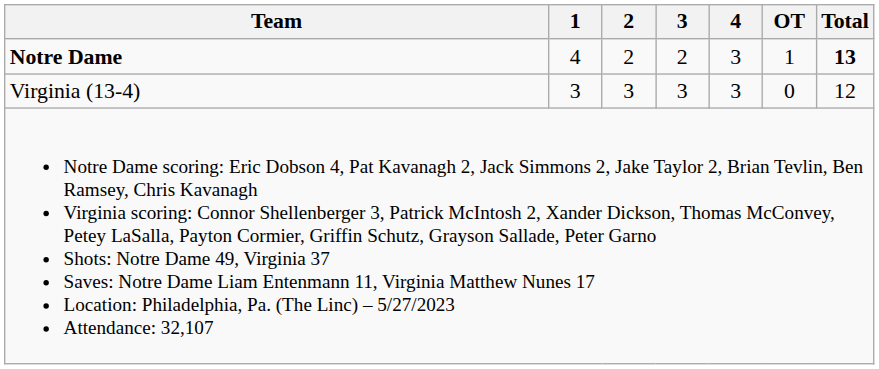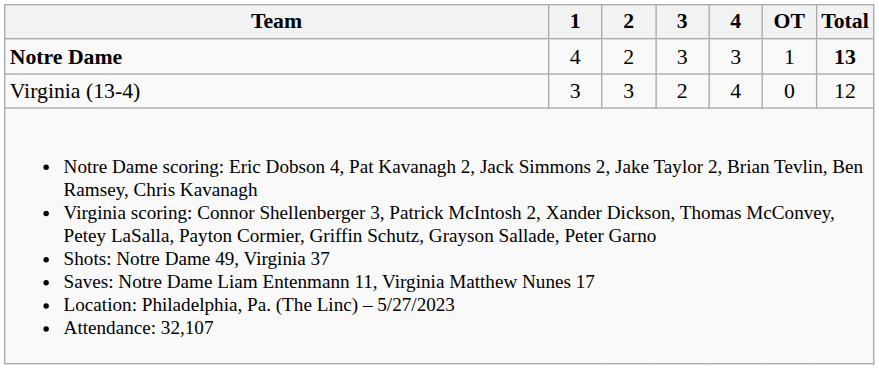 <table class="wikitable" style="text-align:center; max-width:40em">
 <tr>
 <th>Team</th>
 <th style="width:2em">1</th>
 <th style="width:2em">2</th>
 <th style="width:2em">3</th>
 <th style="width:2em">4</th>
 <th style="width:2em">OT</th>
 <th style="width:2em">Total</th>
 </tr>
 <tr>
 <td style="text-align:left"><strong>Notre Dame</strong></td>
 <td>4</td>
 <td>2</td>
-<td>2</td>
+<td>3</td>
 <td>3</td>
 <td>1</td>
 <td><strong>13</strong></td>
 </tr>
 <tr>
 <td style="text-align:left">Virginia (13-4)</td>
 <td>3</td>
 <td>3</td>
-<td>3</td>
-<td>3</td>
+<td>2</td>
+<td>4</td>
 <td>0</td>
 <td>12</td>
 </tr>
 <tr>
 <td colspan=7 style="text-align:left; font-size:88%;"><br><ul><li>Notre Dame scoring: Eric Dobson 4, Pat Kavanagh 2, Jack Simmons 2, Jake Taylor 2, Brian Tevlin, Ben Ramsey, Chris Kavanagh</li><li>Virginia scoring: Connor Shellenberger 3, Patrick McIntosh 2, Xander Dickson, Thomas McConvey, Petey LaSalla, Payton Cormier, Griffin Schutz, Grayson Sallade, Peter Garno</li><li>Shots: Notre Dame 49, Virginia 37</li><li>Saves: Notre Dame Liam Entenmann 11, Virginia Matthew Nunes 17</li><li>Location: Philadelphia, Pa. (The Linc) – 5/27/2023</li><li>Attendance: 32,107</li></ul></td>
 </tr>
 </table>
